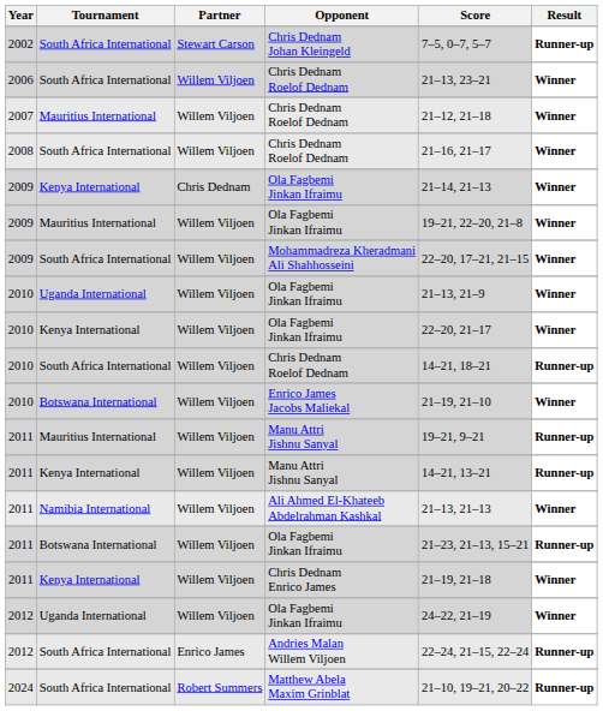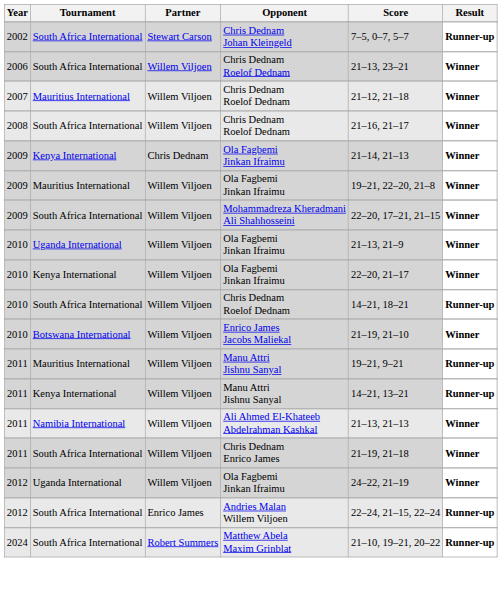 <table class="sortable wikitable" style="font-size: 90%;">
 <tr>
 <th>Year</th>
 <th>Tournament</th>
 <th>Partner</th>
 <th>Opponent</th>
 <th>Score</th>
 <th>Result</th>
 </tr>
 <tr>
 </tr>
 <tr style="background:#D5D5D5">
 <td align="center">2002</td>
 <td align="left"><a href='#'>South Africa International</a></td>
 <td align="left"> <a href='#'>Stewart Carson</a></td>
 <td align="left"> <a href='#'>Chris Dednam</a><br> <a href='#'>Johan Kleingeld</a></td>
 <td align="left">7–5, 0–7, 5–7</td>
 <td style="text-align:left; background:white"> <strong>Runner-up</strong></td>
 </tr>
 <tr>
 </tr>
 <tr style="background:#D5D5D5">
 <td align="center">2006</td>
 <td align="left">South Africa International</td>
 <td align="left"> <a href='#'>Willem Viljoen</a></td>
 <td align="left"> Chris Dednam<br> <a href='#'>Roelof Dednam</a></td>
 <td align="left">21–13, 23–21</td>
 <td style="text-align:left; background:white"> <strong>Winner</strong></td>
 </tr>
 <tr>
 </tr>
 <tr style="background:#E9E9E9">
 <td align="center">2007</td>
 <td align="left"><a href='#'>Mauritius International</a></td>
 <td align="left"> Willem Viljoen</td>
 <td align="left"> Chris Dednam<br> Roelof Dednam</td>
 <td align="left">21–12, 21–18</td>
 <td style="text-align:left; background:white"> <strong>Winner</strong></td>
 </tr>
 <tr>
 </tr>
 <tr style="background:#E9E9E9">
 <td align="center">2008</td>
 <td align="left">South Africa International</td>
 <td align="left"> Willem Viljoen</td>
 <td align="left"> Chris Dednam<br> Roelof Dednam</td>
 <td align="left">21–16, 21–17</td>
 <td style="text-align:left; background:white"> <strong>Winner</strong></td>
 </tr>
 <tr>
 </tr>
 <tr style="background:#D5D5D5">
 <td align="center">2009</td>
 <td align="left"><a href='#'>Kenya International</a></td>
 <td align="left"> Chris Dednam</td>
 <td align="left"> <a href='#'>Ola Fagbemi</a><br> <a href='#'>Jinkan Ifraimu</a></td>
 <td align="left">21–14, 21–13</td>
 <td style="text-align:left; background:white"> <strong>Winner</strong></td>
 </tr>
 <tr>
 </tr>
 <tr style="background:#D5D5D5">
 <td align="center">2009</td>
 <td align="left">Mauritius International</td>
 <td align="left"> Willem Viljoen</td>
 <td align="left"> Ola Fagbemi<br> Jinkan Ifraimu</td>
 <td align="left">19–21, 22–20, 21–8</td>
 <td style="text-align:left; background:white"> <strong>Winner</strong></td>
 </tr>
 <tr>
 </tr>
 <tr style="background:#D5D5D5">
 <td align="center">2009</td>
 <td align="left">South Africa International</td>
 <td align="left"> Willem Viljoen</td>
 <td align="left"> <a href='#'>Mohammadreza Kheradmani</a><br> <a href='#'>Ali Shahhosseini</a></td>
 <td align="left">22–20, 17–21, 21–15</td>
 <td style="text-align:left; background:white"> <strong>Winner</strong></td>
 </tr>
 <tr>
 </tr>
 <tr style="background:#D5D5D5">
 <td align="center">2010</td>
 <td align="left"><a href='#'>Uganda International</a></td>
 <td align="left"> Willem Viljoen</td>
 <td align="left"> Ola Fagbemi<br> Jinkan Ifraimu</td>
 <td align="left">21–13, 21–9</td>
 <td style="text-align:left; background:white"> <strong>Winner</strong></td>
 </tr>
 <tr>
 </tr>
 <tr style="background:#D5D5D5">
 <td align="center">2010</td>
 <td align="left">Kenya International</td>
 <td align="left"> Willem Viljoen</td>
 <td align="left"> Ola Fagbemi<br> Jinkan Ifraimu</td>
 <td align="left">22–20, 21–17</td>
 <td style="text-align:left; background:white"> <strong>Winner</strong></td>
 </tr>
 <tr>
 </tr>
 <tr style="background:#D5D5D5">
 <td align="center">2010</td>
 <td align="left">South Africa International</td>
 <td align="left"> Willem Viljoen</td>
 <td align="left"> Chris Dednam<br> Roelof Dednam</td>
 <td align="left">14–21, 18–21</td>
 <td style="text-align:left; background:white"> <strong>Runner-up</strong></td>
 </tr>
 <tr>
 </tr>
 <tr style="background:#D5D5D5">
 <td align="center">2010</td>
 <td align="left"><a href='#'>Botswana International</a></td>
 <td align="left"> Willem Viljoen</td>
 <td align="left"> <a href='#'>Enrico James</a><br> <a href='#'>Jacobs Maliekal</a></td>
 <td align="left">21–19, 21–10</td>
 <td style="text-align:left; background:white"> <strong>Winner</strong></td>
 </tr>
 <tr>
 </tr>
 <tr style="background:#D5D5D5">
 <td align="center">2011</td>
 <td align="left">Mauritius International</td>
 <td align="left"> Willem Viljoen</td>
 <td align="left"> <a href='#'>Manu Attri</a><br> <a href='#'>Jishnu Sanyal</a></td>
 <td align="left">19–21, 9–21</td>
 <td style="text-align:left; background:white"> <strong>Runner-up</strong></td>
 </tr>
 <tr>
 </tr>
 <tr style="background:#D5D5D5">
 <td align="center">2011</td>
 <td align="left">Kenya International</td>
 <td align="left"> Willem Viljoen</td>
 <td align="left"> Manu Attri<br> Jishnu Sanyal</td>
 <td align="left">14–21, 13–21</td>
 <td style="text-align:left; background:white"> <strong>Runner-up</strong></td>
 </tr>
 <tr>
 </tr>
 <tr style="background:#E9E9E9">
 <td align="center">2011</td>
 <td align="left"><a href='#'>Namibia International</a></td>
 <td align="left"> Willem Viljoen</td>
 <td align="left"> <a href='#'>Ali Ahmed El-Khateeb</a><br> <a href='#'>Abdelrahman Kashkal</a></td>
 <td align="left">21–13, 21–13</td>
 <td style="text-align:left; background:white"> <strong>Winner</strong></td>
 </tr>
 <tr>
 </tr>
-<tr style="background:#D5D5D5">
-<td align="center">2011</td>
-<td align="left">Botswana International</td>
-<td align="left"> Willem Viljoen</td>
-<td align="left"> Ola Fagbemi<br> Jinkan Ifraimu</td>
-<td align="left">21–23, 21–13, 15–21</td>
-<td style="text-align:left; background:white"> <strong>Runner-up</strong></td>
-</tr>
 <tr>
 </tr>
 <tr style="background:#D5D5D5">
 <td align="center">2011</td>
-<td align="left"><a href='#'>Kenya International</a></td>
+<td align="left">South Africa International</td>
 <td align="left"> Willem Viljoen</td>
 <td align="left"> Chris Dednam<br> Enrico James</td>
 <td align="left">21–19, 21–18</td>
 <td style="text-align:left; background:white"> <strong>Winner</strong></td>
 </tr>
 <tr>
 </tr>
 <tr style="background:#D5D5D5">
 <td align="center">2012</td>
 <td align="left">Uganda International</td>
 <td align="left"> Willem Viljoen</td>
 <td align="left"> Ola Fagbemi<br> Jinkan Ifraimu</td>
 <td align="left">24–22, 21–19</td>
 <td style="text-align:left; background:white"> <strong>Winner</strong></td>
 </tr>
 <tr>
 </tr>
 <tr style="background:#E9E9E9">
 <td align="center">2012</td>
 <td align="left">South Africa International</td>
 <td align="left"> Enrico James</td>
 <td align="left"> <a href='#'>Andries Malan</a><br> Willem Viljoen</td>
 <td align="left">22–24, 21–15, 22–24</td>
 <td style="text-align:left; background:white"> <strong>Runner-up</strong></td>
 </tr>
 <tr>
 </tr>
 <tr style="background:#E9E9E9">
 <td align="center">2024</td>
 <td align="left">South Africa International</td>
 <td align="left"> <a href='#'>Robert Summers</a></td>
 <td align="left"> <a href='#'>Matthew Abela</a><br> <a href='#'>Maxim Grinblat</a></td>
 <td align="left">21–10, 19–21, 20–22</td>
 <td style="text-align:left; background:white"> <strong>Runner-up</strong></td>
 </tr>
 </table>
